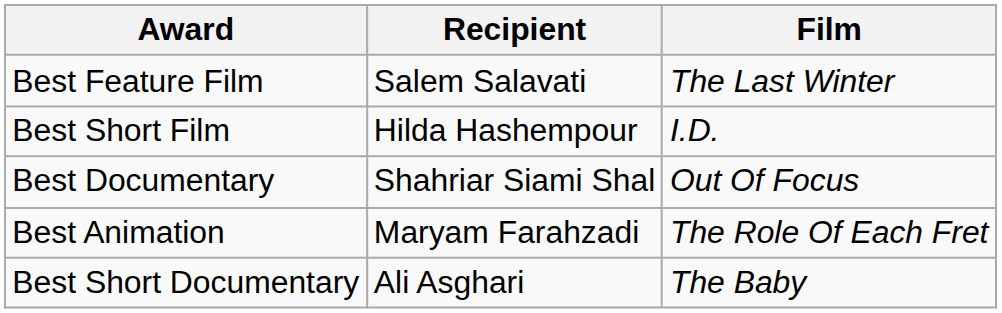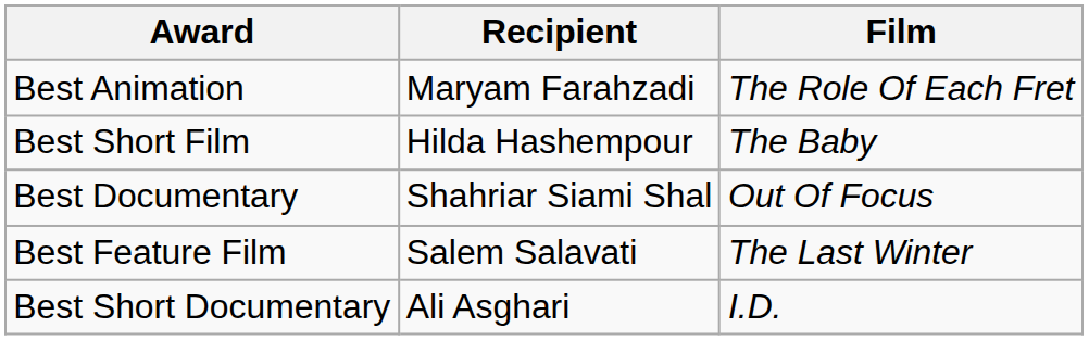 <table class="wikitable">
 <tr>
 <th>Award</th>
 <th>Recipient</th>
 <th>Film</th>
 </tr>
 <tr>
-<td>Best Feature Film</td>
-<td>Salem Salavati</td>
-<td><em>The Last Winter</em></td>
+<td>Best Animation</td>
+<td>Maryam Farahzadi</td>
+<td><em>The Role Of Each Fret</em></td>
 </tr>
 <tr>
 <td>Best Short Film</td>
 <td>Hilda Hashempour</td>
-<td><em>I.D.</em></td>
+<td><em>The Baby</em></td>
 </tr>
 <tr>
 <td>Best Documentary</td>
 <td>Shahriar Siami Shal</td>
 <td><em>Out Of Focus</em></td>
 </tr>
 <tr>
-<td>Best Animation</td>
-<td>Maryam Farahzadi</td>
-<td><em>The Role Of Each Fret</em></td>
+<td>Best Feature Film</td>
+<td>Salem Salavati</td>
+<td><em>The Last Winter</em></td>
 </tr>
 <tr>
 <td>Best Short Documentary</td>
 <td>Ali Asghari</td>
-<td><em>The Baby</em></td>
+<td><em>I.D.</em></td>
 </tr>
 </table>
